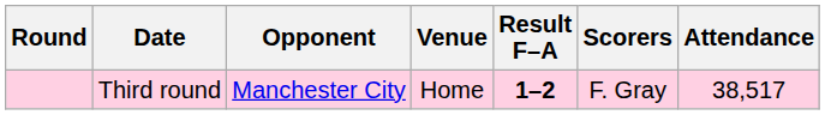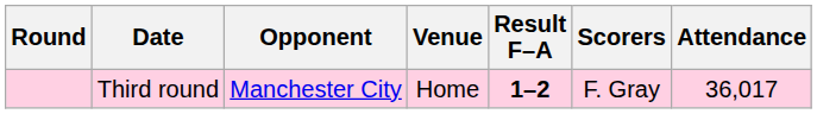 <table class="wikitable sortable" style="text-align:center;">
 <tr>
 <th>Round</th>
 <th>Date</th>
 <th>Opponent</th>
 <th>Venue</th>
 <th>Result<br>F–A</th>
 <th class=unsortable>Scorers</th>
 <th>Attendance</th>
 </tr>
 <tr bgcolor="#ffd0e3">
 <td></td>
 <td>Third round</td>
 <td><a href='#'>Manchester City</a></td>
 <td>Home</td>
 <td><strong>1–2</strong></td>
 <td>F. Gray</td>
-<td>38,517</td>
+<td>36,017</td>
 </tr>
 </table>
